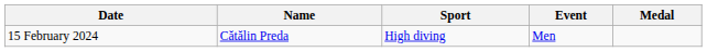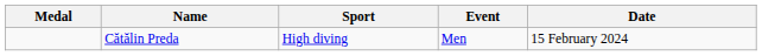 <table class="wikitable sortable" style="font-size:90%; width:50%;">
 <tr>
-<th>Date</th>
+<th>Medal</th>
 <th>Name</th>
 <th>Sport</th>
 <th>Event</th>
-<th>Medal</th>
+<th>Date</th>
 </tr>
 <tr>
-<td>15 February 2024</td>
+<td></td>
 <td><a href='#'>Cătălin Preda</a></td>
 <td><a href='#'>High diving</a></td>
 <td><a href='#'>Men</a></td>
-<td></td>
+<td>15 February 2024</td>
 </tr>
 </table>
